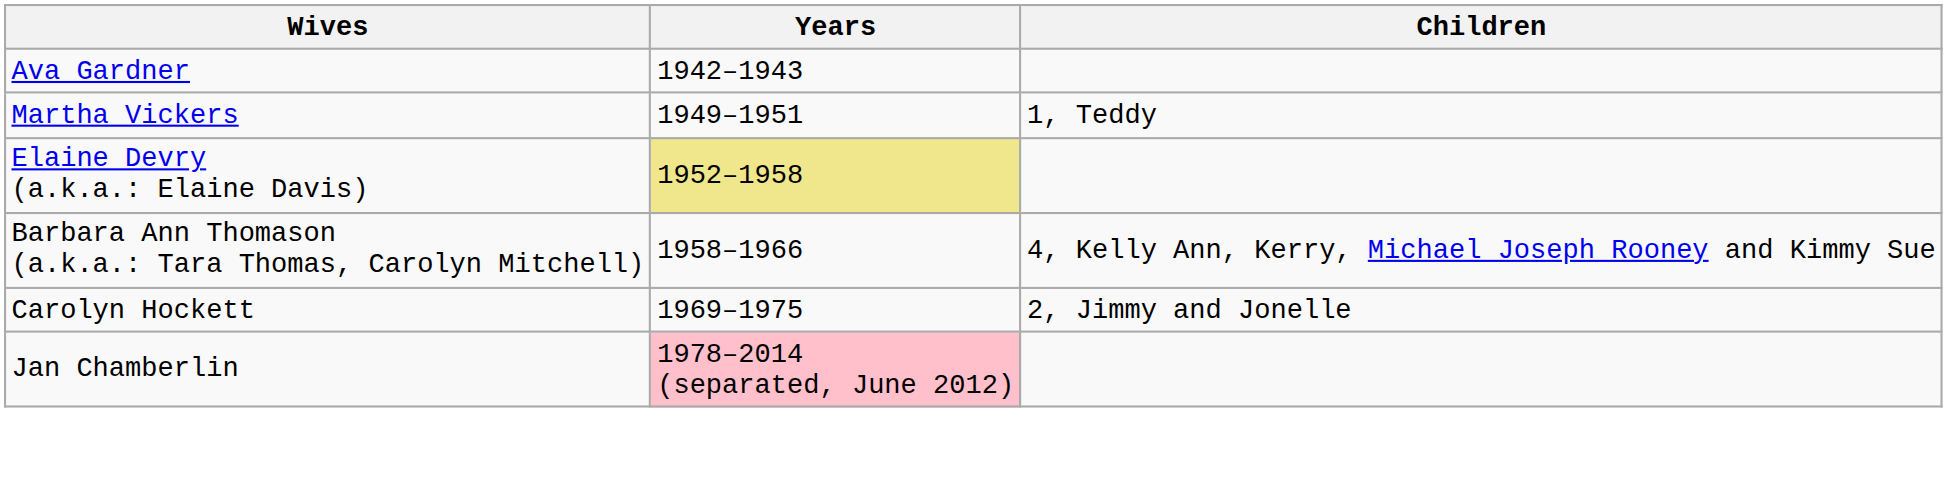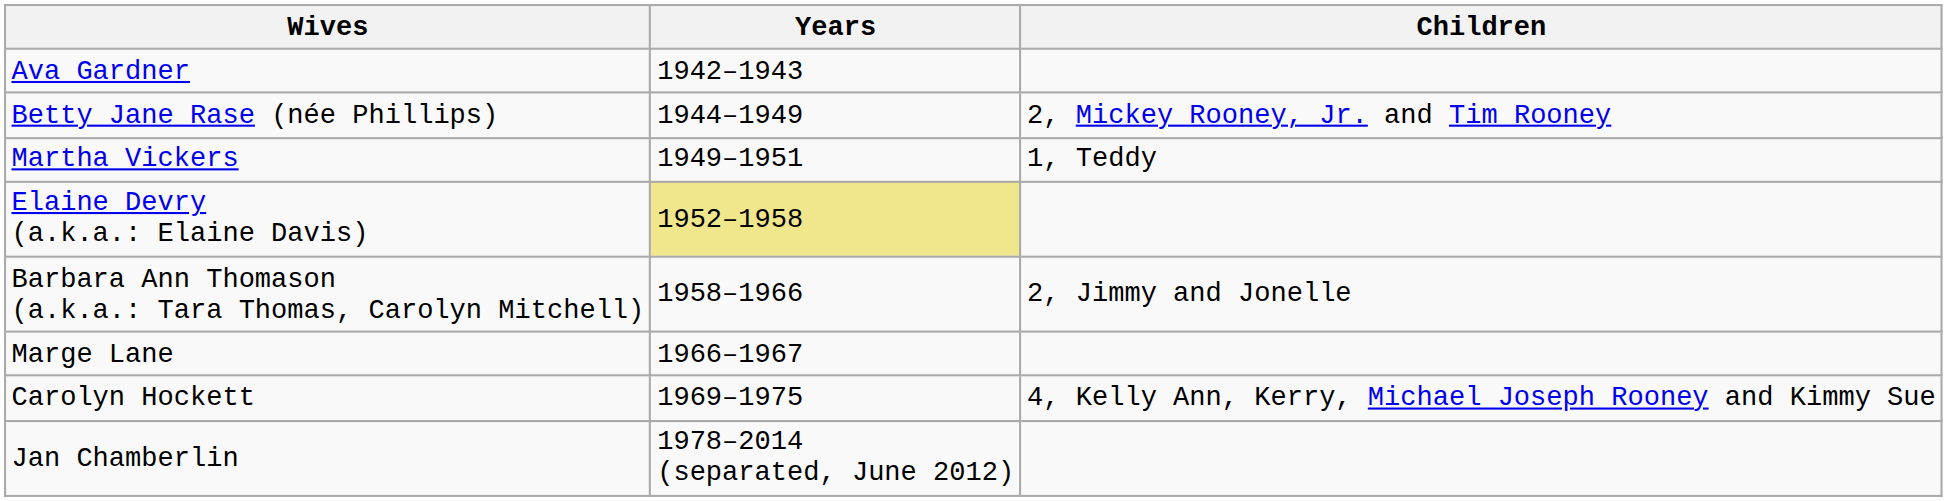 <table class="wikitable">
 <tr>
 <th>Wives</th>
 <th>Years</th>
 <th>Children</th>
 </tr>
 <tr>
 <td><a href='#'>Ava Gardner</a></td>
 <td>1942–1943</td>
 <td></td>
+</tr>
+<tr>
+<td rowspan=1><a href='#'>Betty Jane Rase</a> (née Phillips)</td>
+<td rowspan=1>1944–1949</td>
+<td>2, <a href='#'>Mickey Rooney, Jr.</a> and <a href='#'>Tim Rooney</a></td>
 </tr>
 <tr>
 <td><a href='#'>Martha Vickers</a></td>
 <td>1949–1951</td>
 <td>1, Teddy</td>
 </tr>
 <tr>
 <td><a href='#'>Elaine Devry</a><br>(a.k.a.: Elaine Davis)</td>
 <td style="background: khaki;">1952–1958</td>
 <td></td>
 </tr>
 <tr>
 <td rowspan="1">Barbara Ann Thomason<br>(a.k.a.: Tara Thomas, Carolyn Mitchell)</td>
 <td rowspan="1">1958–1966</td>
-<td>4, Kelly Ann, Kerry, <a href='#'>Michael Joseph Rooney</a> and Kimmy Sue</td>
+<td>2, Jimmy and Jonelle</td>
+</tr>
+<tr>
+<td>Marge Lane</td>
+<td>1966–1967</td>
+<td></td>
 </tr>
 <tr>
 <td rowspan="1">Carolyn Hockett</td>
 <td rowspan="1">1969–1975</td>
-<td>2, Jimmy and Jonelle</td>
+<td>4, Kelly Ann, Kerry, <a href='#'>Michael Joseph Rooney</a> and Kimmy Sue</td>
 </tr>
 <tr>
 <td>Jan Chamberlin</td>
-<td style="background: pink;">1978–2014<br>(separated, June 2012)</td>
+<td>1978–2014<br>(separated, June 2012)</td>
 <td></td>
 </tr>
 </table>
